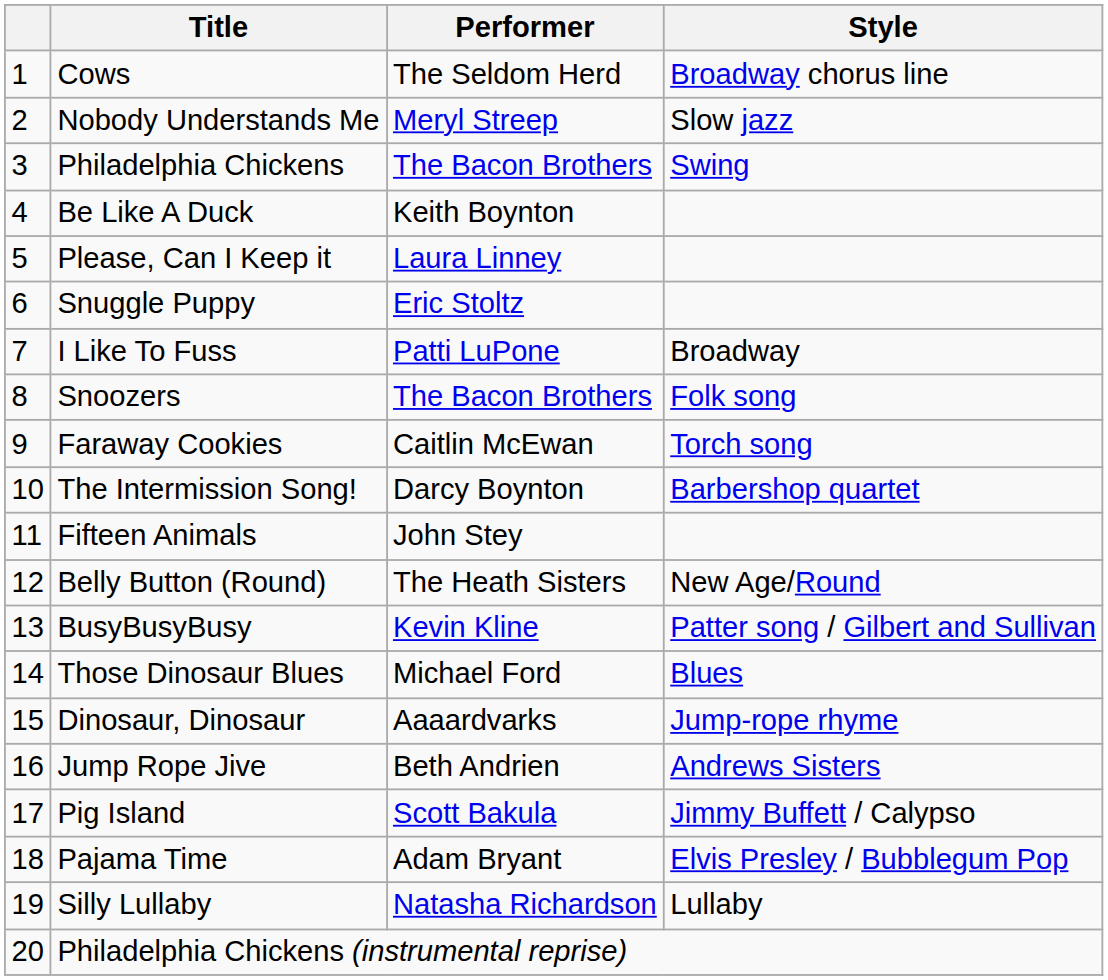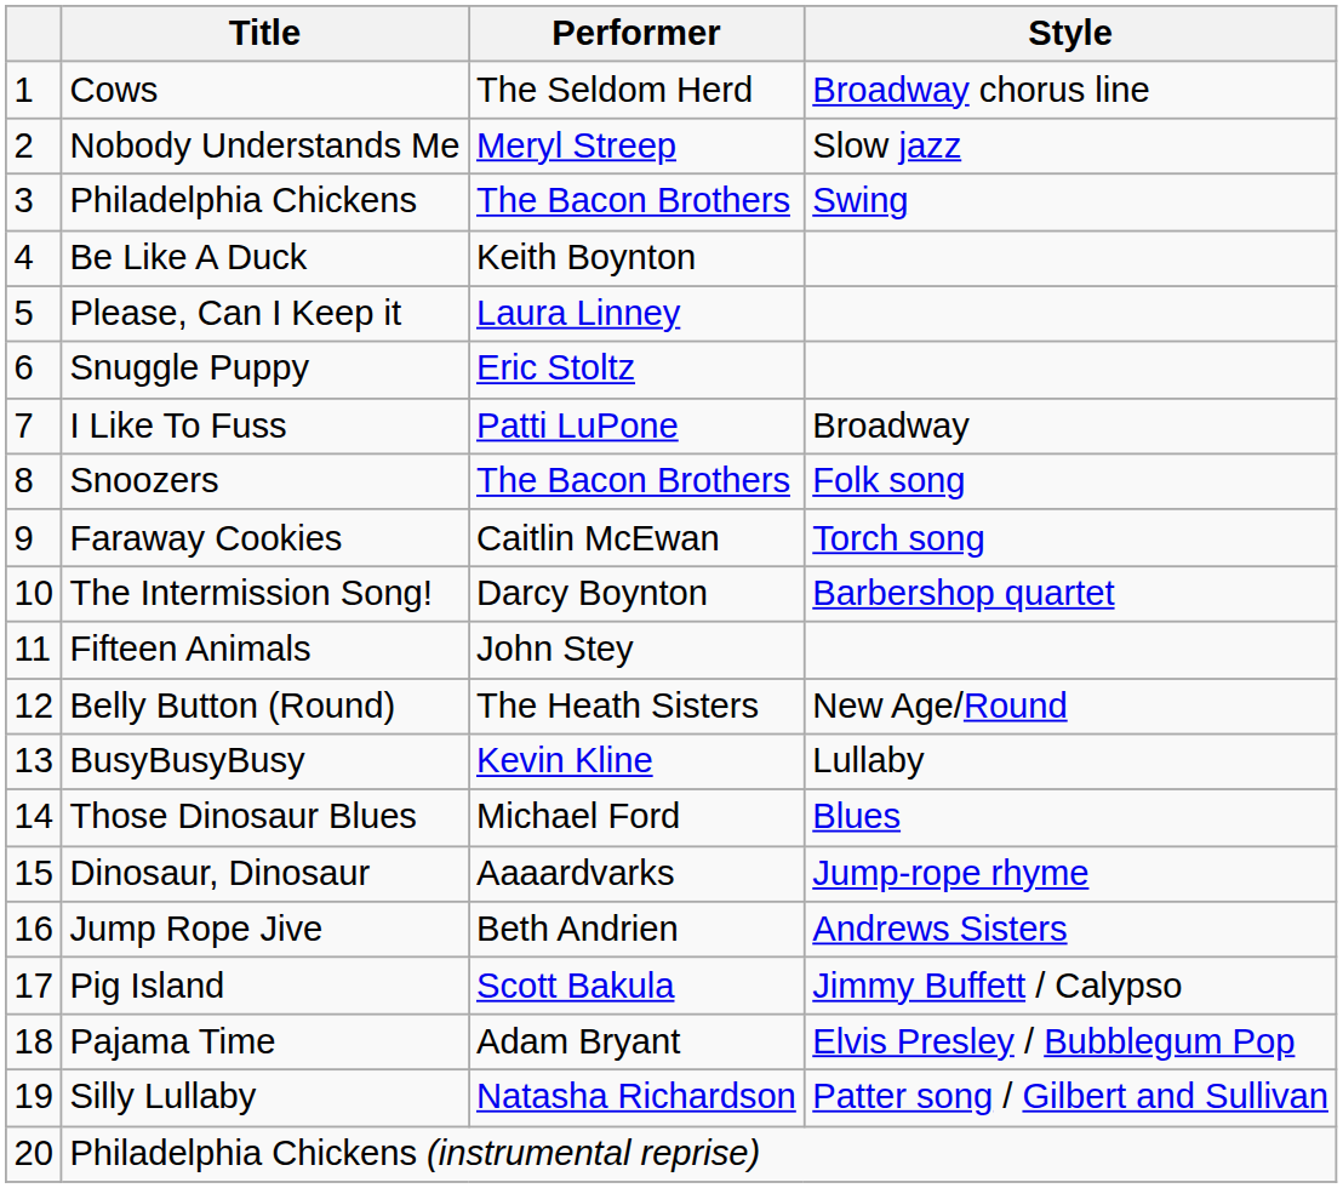 <table class=wikitable>
 <tr>
 <th></th>
 <th>Title</th>
 <th>Performer</th>
 <th>Style</th>
 </tr>
 <tr>
 <td>1</td>
 <td>Cows</td>
 <td>The Seldom Herd</td>
 <td><a href='#'>Broadway</a> chorus line</td>
 </tr>
 <tr>
 <td>2</td>
 <td>Nobody Understands Me</td>
 <td><a href='#'>Meryl Streep</a></td>
 <td>Slow <a href='#'>jazz</a></td>
 </tr>
 <tr>
 <td>3</td>
 <td>Philadelphia Chickens</td>
 <td><a href='#'>The Bacon Brothers</a></td>
 <td><a href='#'>Swing</a></td>
 </tr>
 <tr>
 <td>4</td>
 <td>Be Like A Duck</td>
 <td>Keith Boynton</td>
 <td></td>
 </tr>
 <tr>
 <td>5</td>
 <td>Please, Can I Keep it</td>
 <td><a href='#'>Laura Linney</a></td>
 <td></td>
 </tr>
 <tr>
 <td>6</td>
 <td>Snuggle Puppy</td>
 <td><a href='#'>Eric Stoltz</a></td>
 <td></td>
 </tr>
 <tr>
 <td>7</td>
 <td>I Like To Fuss</td>
 <td><a href='#'>Patti LuPone</a></td>
 <td>Broadway</td>
 </tr>
 <tr>
 <td>8</td>
 <td>Snoozers</td>
 <td><a href='#'>The Bacon Brothers</a></td>
 <td><a href='#'>Folk song</a></td>
 </tr>
 <tr>
 <td>9</td>
 <td>Faraway Cookies</td>
 <td>Caitlin McEwan</td>
 <td><a href='#'>Torch song</a></td>
 </tr>
 <tr>
 <td>10</td>
 <td>The Intermission Song!</td>
 <td>Darcy Boynton</td>
 <td><a href='#'>Barbershop quartet</a></td>
 </tr>
 <tr>
 <td>11</td>
 <td>Fifteen Animals</td>
 <td>John Stey</td>
 <td></td>
 </tr>
 <tr>
 <td>12</td>
 <td>Belly Button (Round)</td>
 <td>The Heath Sisters</td>
 <td>New Age/<a href='#'>Round</a></td>
 </tr>
 <tr>
 <td>13</td>
 <td>BusyBusyBusy</td>
 <td><a href='#'>Kevin Kline</a></td>
-<td><a href='#'>Patter song</a> / <a href='#'>Gilbert and Sullivan</a></td>
+<td>Lullaby</td>
 </tr>
 <tr>
 <td>14</td>
 <td>Those Dinosaur Blues</td>
 <td>Michael Ford</td>
 <td><a href='#'>Blues</a></td>
 </tr>
 <tr>
 <td>15</td>
 <td>Dinosaur, Dinosaur</td>
 <td>Aaaardvarks</td>
 <td><a href='#'>Jump-rope rhyme</a></td>
 </tr>
 <tr>
 <td>16</td>
 <td>Jump Rope Jive</td>
 <td>Beth Andrien</td>
 <td><a href='#'>Andrews Sisters</a></td>
 </tr>
 <tr>
 <td>17</td>
 <td>Pig Island</td>
 <td><a href='#'>Scott Bakula</a></td>
 <td><a href='#'>Jimmy Buffett</a> / Calypso</td>
 </tr>
 <tr>
 <td>18</td>
 <td>Pajama Time</td>
 <td>Adam Bryant</td>
 <td><a href='#'>Elvis Presley</a> / <a href='#'>Bubblegum Pop</a></td>
 </tr>
 <tr>
 <td>19</td>
 <td>Silly Lullaby</td>
 <td><a href='#'>Natasha Richardson</a></td>
-<td>Lullaby</td>
+<td><a href='#'>Patter song</a> / <a href='#'>Gilbert and Sullivan</a></td>
 </tr>
 <tr>
 <td>20</td>
 <td colspan=3>Philadelphia Chickens <em>(instrumental reprise)</em></td>
 </tr>
 </table>
